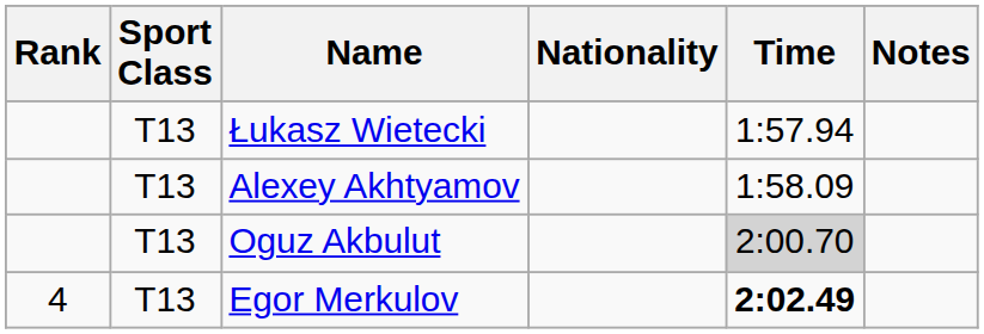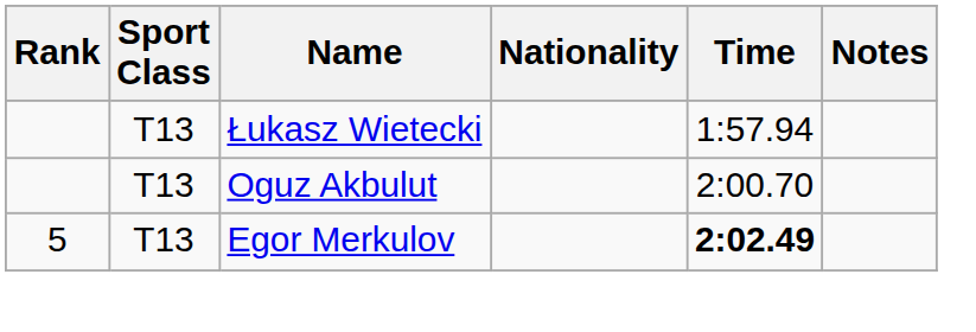 <table class="wikitable sortable" style="text-align:center">
 <tr>
 <th>Rank</th>
 <th>Sport<br>Class</th>
 <th>Name</th>
 <th>Nationality</th>
 <th>Time</th>
 <th>Notes</th>
 </tr>
 <tr>
 <td></td>
 <td>T13</td>
 <td align=left><a href='#'>Łukasz Wietecki</a></td>
 <td align=left></td>
 <td>1:57.94</td>
 <td></td>
 </tr>
 <tr>
 <td></td>
 <td>T13</td>
-<td align=left><a href='#'>Alexey Akhtyamov</a></td>
+<td align=left><a href='#'>Oguz Akbulut</a></td>
 <td align=left></td>
-<td>1:58.09</td>
+<td>2:00.70</td>
 <td></td>
 </tr>
 <tr>
-<td></td>
-<td>T13</td>
-<td align=left><a href='#'>Oguz Akbulut</a></td>
-<td align=left></td>
-<td style="background: lightgrey;">2:00.70</td>
-<td></td>
-</tr>
-<tr>
-<td>4</td>
+<td>5</td>
 <td>T13</td>
 <td align=left><a href='#'>Egor Merkulov</a></td>
 <td align=left></td>
 <td><strong>2:02.49</strong></td>
 <td></td>
 </tr>
 </table>
